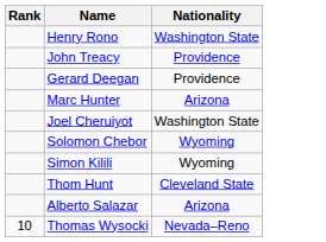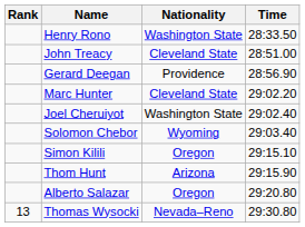 <table class="wikitable sortable" style="text-align:center">
 <tr>
 <th>Rank</th>
 <th>Name</th>
 <th>Nationality</th>
+<th>Time</th>
 </tr>
 <tr>
 <td></td>
 <td align=left> <a href='#'>Henry Rono</a></td>
 <td><a href='#'>Washington State</a></td>
+<td>28:33.50</td>
 </tr>
 <tr>
 <td></td>
 <td align=left> <a href='#'>John Treacy</a></td>
-<td><a href='#'>Providence</a></td>
+<td><a href='#'>Cleveland State</a></td>
+<td>28:51.00</td>
 </tr>
 <tr>
 <td></td>
 <td align=left> <a href='#'>Gerard Deegan</a></td>
 <td>Providence</td>
+<td>28:56.90</td>
 </tr>
 <tr>
 <td></td>
 <td align=left> <a href='#'>Marc Hunter</a></td>
-<td><a href='#'>Arizona</a></td>
+<td><a href='#'>Cleveland State</a></td>
+<td>29:02.20</td>
 </tr>
 <tr>
 <td></td>
 <td align=left> <a href='#'>Joel Cheruiyot</a></td>
 <td>Washington State</td>
+<td>29:02.40</td>
 </tr>
 <tr>
 <td></td>
 <td align=left> <a href='#'>Solomon Chebor</a></td>
 <td><a href='#'>Wyoming</a></td>
+<td>29:03.40</td>
 </tr>
 <tr>
 <td></td>
 <td align=left> <a href='#'>Simon Kilili</a></td>
-<td>Wyoming</td>
+<td><a href='#'>Oregon</a></td>
+<td>29:15.10</td>
 </tr>
 <tr>
 <td></td>
 <td align=left> <a href='#'>Thom Hunt</a></td>
-<td><a href='#'>Cleveland State</a></td>
+<td><a href='#'>Arizona</a></td>
+<td>29:15.90</td>
 </tr>
 <tr>
 <td></td>
 <td align=left> <a href='#'>Alberto Salazar</a></td>
-<td><a href='#'>Arizona</a></td>
+<td><a href='#'>Oregon</a></td>
+<td>29:20.80</td>
 </tr>
 <tr>
-<td>10</td>
+<td>13</td>
 <td align=left> <a href='#'>Thomas Wysocki</a></td>
 <td><a href='#'>Nevada–Reno</a></td>
+<td>29:30.80</td>
 </tr>
 </table>
